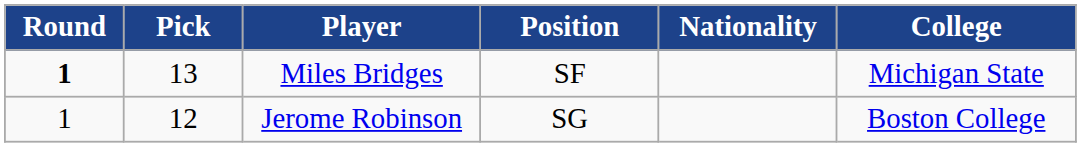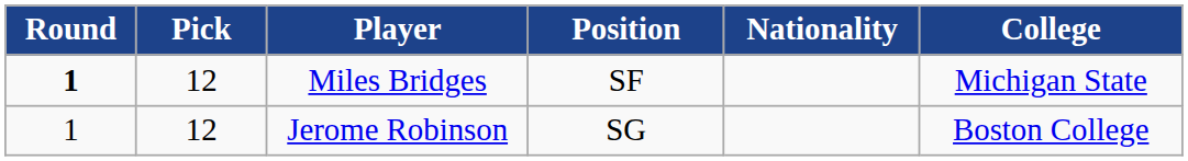 <table class="wikitable sortable sortable">
 <tr>
 <th style="background:#1d428a; color:white" width="10%">Round</th>
 <th style="background:#1d428a; color:white" width="10%">Pick</th>
 <th style="background:#1d428a; color:white" width="20%">Player</th>
 <th style="background:#1d428a; color:white" width="15%">Position</th>
 <th style="background:#1d428a; color:white" width="15%">Nationality</th>
 <th style="background:#1d428a; color:white" width="20%">College</th>
 </tr>
 <tr style="text-align: center">
 <td><strong>1</strong></td>
-<td>13</td>
+<td>12</td>
 <td><a href='#'>Miles Bridges</a></td>
 <td>SF</td>
 <td></td>
 <td><a href='#'>Michigan State</a></td>
 </tr>
 <tr style="text-align: center">
 <td>1</td>
 <td>12</td>
 <td><a href='#'>Jerome Robinson</a></td>
 <td>SG</td>
 <td></td>
 <td><a href='#'>Boston College</a></td>
 </tr>
 </table>
